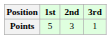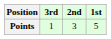 <table class="wikitable" style="font-size:85%; text-align:center">
 <tr>
 <th>Position</th>
+<td style="background:#dfffdf;"> <strong>3rd</strong> </td>
+<td style="background:#dfffdf;"> <strong>2nd</strong> </td>
 <td style="background:#dfffdf;"> <strong>1st</strong> </td>
-<td style="background:#dfffdf;"> <strong>2nd</strong> </td>
-<td style="background:#dfffdf;"> <strong>3rd</strong> </td>
 </tr>
 <tr>
 <th>Points</th>
+<td style="background:#dfffdf;">1</td>
+<td style="background:#dfffdf;">3</td>
 <td style="background:#dfffdf;">5</td>
-<td style="background:#dfffdf;">3</td>
-<td style="background:#dfffdf;">1</td>
 </tr>
 </table>
